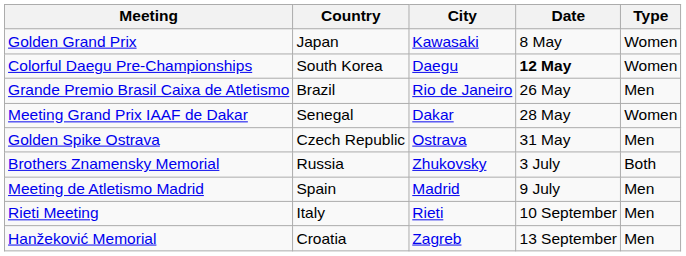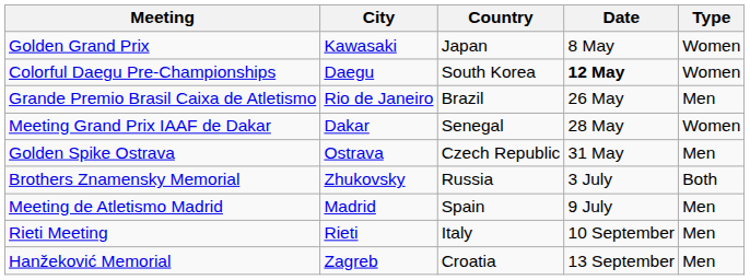 <table class="wikitable">
 <tr>
 <th>Meeting</th>
+<th>City</th>
 <th>Country</th>
-<th>City</th>
 <th>Date</th>
 <th>Type</th>
 </tr>
 <tr>
 <td><a href='#'>Golden Grand Prix</a></td>
+<td><a href='#'>Kawasaki</a></td>
 <td>Japan</td>
-<td><a href='#'>Kawasaki</a></td>
 <td>8 May</td>
 <td>Women</td>
 </tr>
 <tr>
 <td><a href='#'>Colorful Daegu Pre-Championships</a></td>
+<td><a href='#'>Daegu</a></td>
 <td>South Korea</td>
-<td><a href='#'>Daegu</a></td>
 <td><strong>12 May</strong></td>
 <td>Women</td>
 </tr>
 <tr>
 <td><a href='#'>Grande Premio Brasil Caixa de Atletismo</a></td>
+<td><a href='#'>Rio de Janeiro</a></td>
 <td>Brazil</td>
-<td><a href='#'>Rio de Janeiro</a></td>
 <td>26 May</td>
 <td>Men</td>
 </tr>
 <tr>
 <td><a href='#'>Meeting Grand Prix IAAF de Dakar</a></td>
+<td><a href='#'>Dakar</a></td>
 <td>Senegal</td>
-<td><a href='#'>Dakar</a></td>
 <td>28 May</td>
 <td>Women</td>
 </tr>
 <tr>
 <td><a href='#'>Golden Spike Ostrava</a></td>
+<td><a href='#'>Ostrava</a></td>
 <td>Czech Republic</td>
-<td><a href='#'>Ostrava</a></td>
 <td>31 May</td>
 <td>Men</td>
 </tr>
 <tr>
 <td><a href='#'>Brothers Znamensky Memorial</a></td>
+<td><a href='#'>Zhukovsky</a></td>
 <td>Russia</td>
-<td><a href='#'>Zhukovsky</a></td>
 <td>3 July</td>
 <td>Both</td>
 </tr>
 <tr>
 <td><a href='#'>Meeting de Atletismo Madrid</a></td>
+<td><a href='#'>Madrid</a></td>
 <td>Spain</td>
-<td><a href='#'>Madrid</a></td>
 <td>9 July</td>
 <td>Men</td>
 </tr>
 <tr>
 <td><a href='#'>Rieti Meeting</a></td>
+<td><a href='#'>Rieti</a></td>
 <td>Italy</td>
-<td><a href='#'>Rieti</a></td>
 <td>10 September</td>
 <td>Men</td>
 </tr>
 <tr>
 <td><a href='#'>Hanžeković Memorial</a></td>
+<td><a href='#'>Zagreb</a></td>
 <td>Croatia</td>
-<td><a href='#'>Zagreb</a></td>
 <td>13 September</td>
 <td>Men</td>
 </tr>
 </table>
